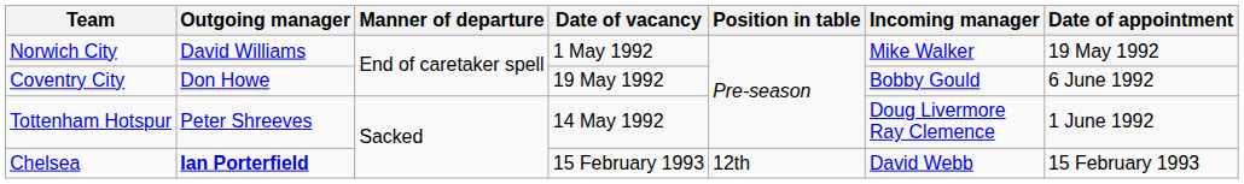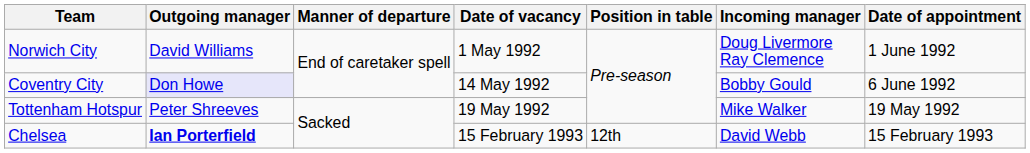 <table class="wikitable">
 <tr>
 <th>Team</th>
 <th>Outgoing manager</th>
 <th>Manner of departure</th>
 <th>Date of vacancy</th>
 <th>Position in table</th>
 <th>Incoming manager</th>
 <th>Date of appointment</th>
 </tr>
 <tr>
 <td><a href='#'>Norwich City</a></td>
 <td> <a href='#'>David Williams</a></td>
 <td rowspan=2>End of caretaker spell</td>
 <td>1 May 1992</td>
 <td rowspan=3><em>Pre-season</em></td>
-<td> <a href='#'>Mike Walker</a></td>
-<td>19 May 1992</td>
+<td> <a href='#'>Doug Livermore</a><br> <a href='#'>Ray Clemence</a></td>
+<td>1 June 1992</td>
 </tr>
 <tr>
 <td><a href='#'>Coventry City</a></td>
-<td> <a href='#'>Don Howe</a></td>
-<td>19 May 1992</td>
+<td style="background: lavender;"> <a href='#'>Don Howe</a></td>
+<td>14 May 1992</td>
 <td> <a href='#'>Bobby Gould</a></td>
 <td>6 June 1992</td>
 </tr>
 <tr>
 <td><a href='#'>Tottenham Hotspur</a></td>
 <td> <a href='#'>Peter Shreeves</a></td>
 <td rowspan="2">Sacked</td>
-<td>14 May 1992</td>
-<td> <a href='#'>Doug Livermore</a><br> <a href='#'>Ray Clemence</a></td>
-<td>1 June 1992</td>
+<td>19 May 1992</td>
+<td> <a href='#'>Mike Walker</a></td>
+<td>19 May 1992</td>
 </tr>
 <tr>
 <td><a href='#'>Chelsea</a></td>
 <td><strong> <a href='#'>Ian Porterfield</a></strong></td>
 <td>15 February 1993</td>
 <td>12th</td>
 <td> <a href='#'>David Webb</a></td>
 <td>15 February 1993</td>
 </tr>
 </table>
